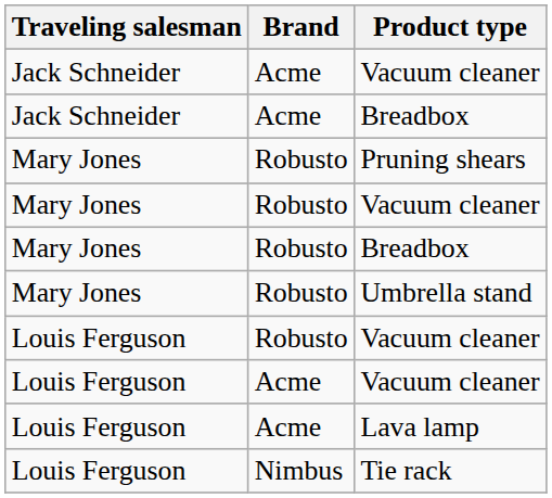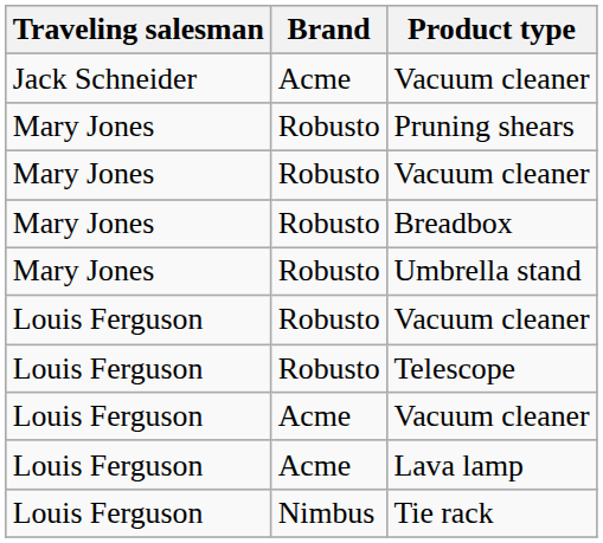 <table class="wikitable">
 <tr>
 <th>Traveling salesman</th>
 <th>Brand</th>
 <th>Product type</th>
 </tr>
 <tr>
 <td>Jack Schneider</td>
 <td>Acme</td>
 <td>Vacuum cleaner</td>
-</tr>
-<tr>
-<td>Jack Schneider</td>
-<td>Acme</td>
-<td>Breadbox</td>
 </tr>
 <tr>
 <td>Mary Jones</td>
 <td>Robusto</td>
 <td>Pruning shears</td>
 </tr>
 <tr>
 <td>Mary Jones</td>
 <td>Robusto</td>
 <td>Vacuum cleaner</td>
 </tr>
 <tr>
 <td>Mary Jones</td>
 <td>Robusto</td>
 <td>Breadbox</td>
 </tr>
 <tr>
 <td>Mary Jones</td>
 <td>Robusto</td>
 <td>Umbrella stand</td>
 </tr>
 <tr>
 <td>Louis Ferguson</td>
 <td>Robusto</td>
 <td>Vacuum cleaner</td>
 </tr>
 <tr>
 <td>Louis Ferguson</td>
+<td>Robusto</td>
+<td>Telescope</td>
+</tr>
+<tr>
+<td>Louis Ferguson</td>
 <td>Acme</td>
 <td>Vacuum cleaner</td>
 </tr>
 <tr>
 <td>Louis Ferguson</td>
 <td>Acme</td>
 <td>Lava lamp</td>
 </tr>
 <tr>
 <td>Louis Ferguson</td>
 <td>Nimbus</td>
 <td>Tie rack</td>
 </tr>
 </table>
